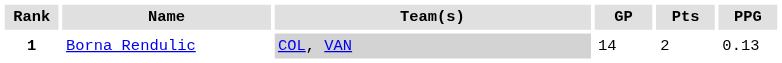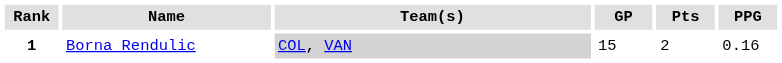 <table id="Table3" cellspacing="3" cellpadding="3" style="font-size:95%;">
 <tr style="text-align:center; background:#e0e0e0">
 <th style="width:3em;">Rank</th>
 <th style="width:13em;">Name</th>
 <th style="width:20em;">Team(s)</th>
 <th style="width:3.3em;">GP</th>
 <th style="width:3.3em;">Pts</th>
 <th style="width:3.3em;">PPG</th>
 </tr>
 <tr>
 <th>1</th>
 <td><a href='#'>Borna Rendulic</a></td>
 <td style="background: lightgrey;"><a href='#'>COL</a>, <a href='#'>VAN</a></td>
-<td>14</td>
+<td>15</td>
 <td>2</td>
-<td>0.13</td>
+<td>0.16</td>
 </tr>
 </table>
